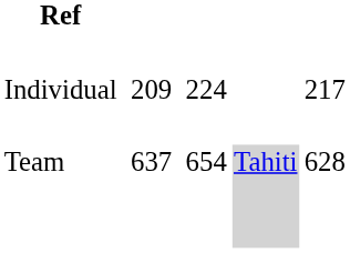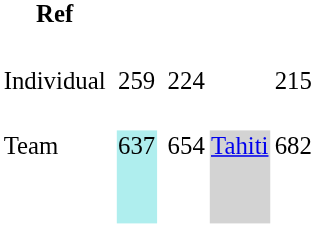 <table>
 <tr>
 <th style="padding:2px">Ref</th>
 </tr>
 <tr>
 <td>Individual</td>
 <td></td>
-<td> 209</td>
+<td> 259</td>
 <td></td>
 <td> 224</td>
 <td></td>
-<td> 217</td>
+<td> 215</td>
 <td rowspan=2 style="text-align:center; line-height:125%;"><br><br><br><br><br><br></td>
 </tr>
 <tr style="vertical-align:top;">
 <td>Team</td>
 <td> </td>
-<td> 637</td>
+<td style="background: paleturquoise;"> 637</td>
 <td> </td>
 <td> 654</td>
 <td style="background: lightgrey;"> <a href='#'>Tahiti</a> </td>
-<td> 628</td>
+<td> 682</td>
 </tr>
 </table>
